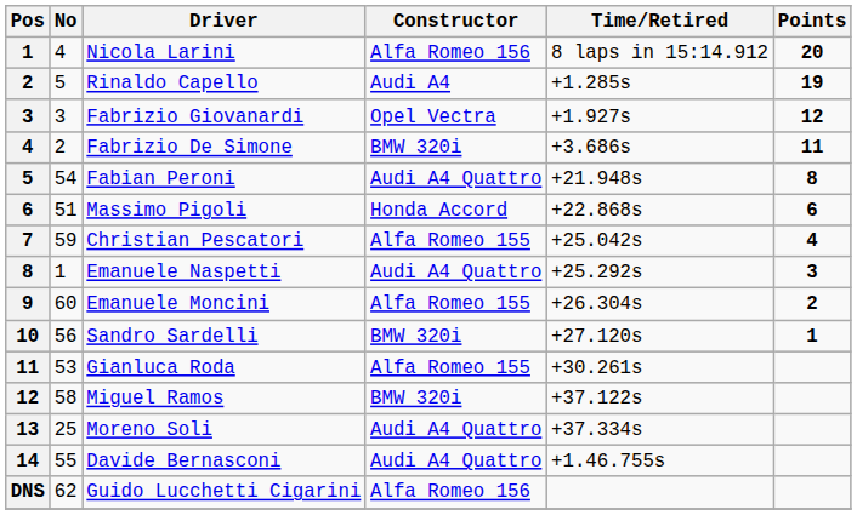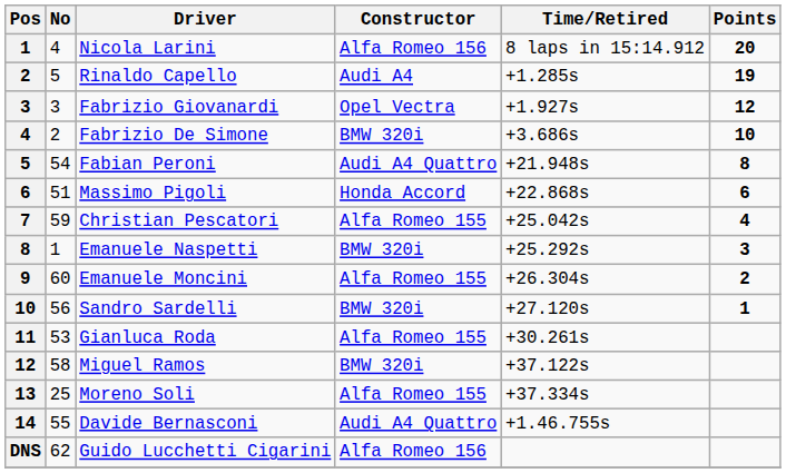 <table class="wikitable" style="font-size: 80%;">
 <tr>
 <th>Pos</th>
 <th>No</th>
 <th>Driver</th>
 <th>Constructor</th>
 <th>Time/Retired</th>
 <th>Points</th>
 </tr>
 <tr>
 <th>1</th>
 <td>4</td>
 <td> <a href='#'>Nicola Larini</a></td>
 <td><a href='#'>Alfa Romeo 156</a></td>
 <td>8 laps in 15:14.912</td>
 <td align=center><strong>20</strong></td>
 </tr>
 <tr>
 <th>2</th>
 <td>5</td>
 <td> <a href='#'>Rinaldo Capello</a></td>
 <td><a href='#'>Audi A4</a></td>
 <td>+1.285s</td>
 <td align=center><strong>19</strong></td>
 </tr>
 <tr>
 <th>3</th>
 <td>3</td>
 <td> <a href='#'>Fabrizio Giovanardi</a></td>
 <td><a href='#'>Opel Vectra</a></td>
 <td>+1.927s</td>
 <td align=center><strong>12</strong></td>
 </tr>
 <tr>
 <th>4</th>
 <td>2</td>
 <td> <a href='#'>Fabrizio De Simone</a></td>
 <td><a href='#'>BMW 320i</a></td>
 <td>+3.686s</td>
-<td align=center><strong>11</strong></td>
+<td align=center><strong>10</strong></td>
 </tr>
 <tr>
 <th>5</th>
 <td>54</td>
 <td> <a href='#'>Fabian Peroni</a></td>
 <td><a href='#'>Audi A4 Quattro</a></td>
 <td>+21.948s</td>
 <td align=center><strong>8</strong></td>
 </tr>
 <tr>
 <th>6</th>
 <td>51</td>
 <td> <a href='#'>Massimo Pigoli</a></td>
 <td><a href='#'>Honda Accord</a></td>
 <td>+22.868s</td>
 <td align=center><strong>6</strong></td>
 </tr>
 <tr>
 <th>7</th>
 <td>59</td>
 <td> <a href='#'>Christian Pescatori</a></td>
 <td><a href='#'>Alfa Romeo 155</a></td>
 <td>+25.042s</td>
 <td align=center><strong>4</strong></td>
 </tr>
 <tr>
 <th>8</th>
 <td>1</td>
 <td> <a href='#'>Emanuele Naspetti</a></td>
-<td><a href='#'>Audi A4 Quattro</a></td>
+<td><a href='#'>BMW 320i</a></td>
 <td>+25.292s</td>
 <td align=center><strong>3</strong></td>
 </tr>
 <tr>
 <th>9</th>
 <td>60</td>
 <td> <a href='#'>Emanuele Moncini</a></td>
 <td><a href='#'>Alfa Romeo 155</a></td>
 <td>+26.304s</td>
 <td align=center><strong>2</strong></td>
 </tr>
 <tr>
 <th>10</th>
 <td>56</td>
 <td> <a href='#'>Sandro Sardelli</a></td>
 <td><a href='#'>BMW 320i</a></td>
 <td>+27.120s</td>
 <td align=center><strong>1</strong></td>
 </tr>
 <tr>
 <th>11</th>
 <td>53</td>
 <td> <a href='#'>Gianluca Roda</a></td>
 <td><a href='#'>Alfa Romeo 155</a></td>
 <td>+30.261s</td>
 <td></td>
 </tr>
 <tr>
 <th>12</th>
 <td>58</td>
 <td> <a href='#'>Miguel Ramos</a></td>
 <td><a href='#'>BMW 320i</a></td>
 <td>+37.122s</td>
 <td></td>
 </tr>
 <tr>
 <th>13</th>
 <td>25</td>
 <td> <a href='#'>Moreno Soli</a></td>
-<td><a href='#'>Audi A4 Quattro</a></td>
+<td><a href='#'>Alfa Romeo 155</a></td>
 <td>+37.334s</td>
 <td></td>
 </tr>
 <tr>
 <th>14</th>
 <td>55</td>
 <td> <a href='#'>Davide Bernasconi</a></td>
 <td><a href='#'>Audi A4 Quattro</a></td>
 <td>+1.46.755s</td>
 <td></td>
 </tr>
 <tr>
 <th>DNS</th>
 <td>62</td>
 <td> <a href='#'>Guido Lucchetti Cigarini</a></td>
 <td><a href='#'>Alfa Romeo 156</a></td>
 <td></td>
 <td></td>
 </tr>
 <tr>
 </tr>
 </table>
